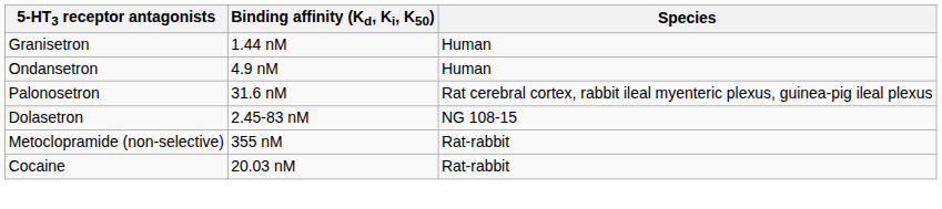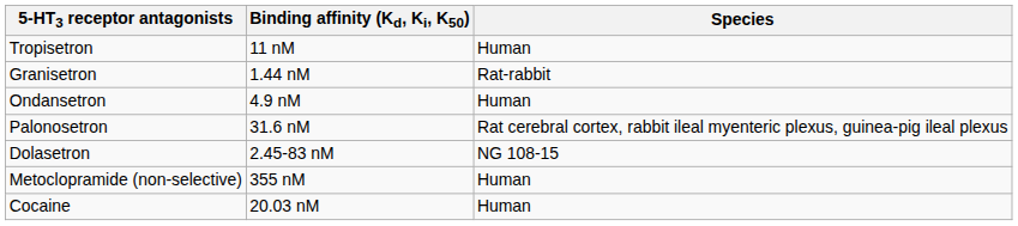 <table class="wikitable">
 <tr>
 <th>5-HT<sub>3</sub> receptor antagonists</th>
 <th>Binding affinity (K<sub>d</sub>, K<sub>i</sub>, K<sub>50</sub>)</th>
 <th>Species</th>
 </tr>
 <tr>
+<td>Tropisetron</td>
+<td>11 nM</td>
+<td>Human</td>
+</tr>
+<tr>
 <td>Granisetron</td>
 <td>1.44 nM</td>
-<td>Human</td>
+<td>Rat-rabbit</td>
 </tr>
 <tr>
 <td>Ondansetron</td>
 <td>4.9 nM</td>
 <td>Human</td>
 </tr>
 <tr>
 <td>Palonosetron</td>
 <td>31.6 nM</td>
 <td>Rat cerebral cortex, rabbit ileal myenteric plexus, guinea-pig ileal plexus</td>
 </tr>
 <tr>
 <td>Dolasetron</td>
 <td>2.45-83 nM</td>
 <td>NG 108-15</td>
 </tr>
 <tr>
 <td>Metoclopramide (non-selective)</td>
 <td>355 nM</td>
-<td>Rat-rabbit</td>
+<td>Human</td>
 </tr>
 <tr>
 <td>Cocaine</td>
 <td>20.03 nM</td>
-<td>Rat-rabbit</td>
+<td>Human</td>
 </tr>
 </table>
